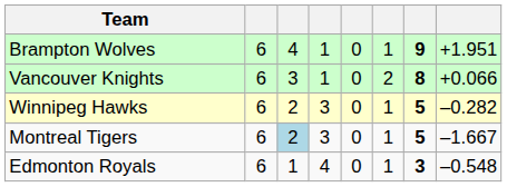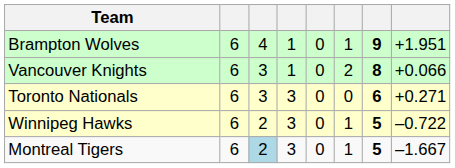 <table class="wikitable" style="text-align:center">
 <tr>
 <th style="width:200px">Team</th>
 <th width="20"></th>
 <th width="20"></th>
 <th width="20"></th>
 <th width="20"></th>
 <th width="20"></th>
 <th width="20"></th>
 <th width="20"></th>
 </tr>
 <tr style="background:#cfc;">
 <td style="text-align:left;">Brampton Wolves</td>
 <td>6</td>
 <td>4</td>
 <td>1</td>
 <td>0</td>
 <td>1</td>
 <td><strong>9</strong></td>
 <td>+1.951</td>
 </tr>
 <tr style="background:#cfc;">
 <td style="text-align:left;">Vancouver Knights</td>
 <td>6</td>
 <td>3</td>
 <td>1</td>
 <td>0</td>
 <td>2</td>
 <td><strong>8</strong></td>
 <td>+0.066</td>
 </tr>
 <tr style="background:#ffc;">
+<td style="text-align:left;">Toronto Nationals</td>
+<td>6</td>
+<td>3</td>
+<td>3</td>
+<td>0</td>
+<td>0</td>
+<td><strong>6</strong></td>
+<td>+0.271</td>
+</tr>
+<tr style="background:#ffc;">
 <td style="text-align:left;">Winnipeg Hawks</td>
 <td>6</td>
 <td>2</td>
 <td>3</td>
 <td>0</td>
 <td>1</td>
 <td><strong>5</strong></td>
-<td>–0.282</td>
+<td>–0.722</td>
 </tr>
 <tr>
 <td style="text-align:left;">Montreal Tigers</td>
 <td>6</td>
 <td style="background: lightblue;">2</td>
 <td>3</td>
 <td>0</td>
 <td>1</td>
 <td><strong>5</strong></td>
 <td>–1.667</td>
 </tr>
-<tr>
-<td style="text-align:left;">Edmonton Royals</td>
-<td>6</td>
-<td>1</td>
-<td>4</td>
-<td>0</td>
-<td>1</td>
-<td><strong>3</strong></td>
-<td>–0.548</td>
-</tr>
 </table>
